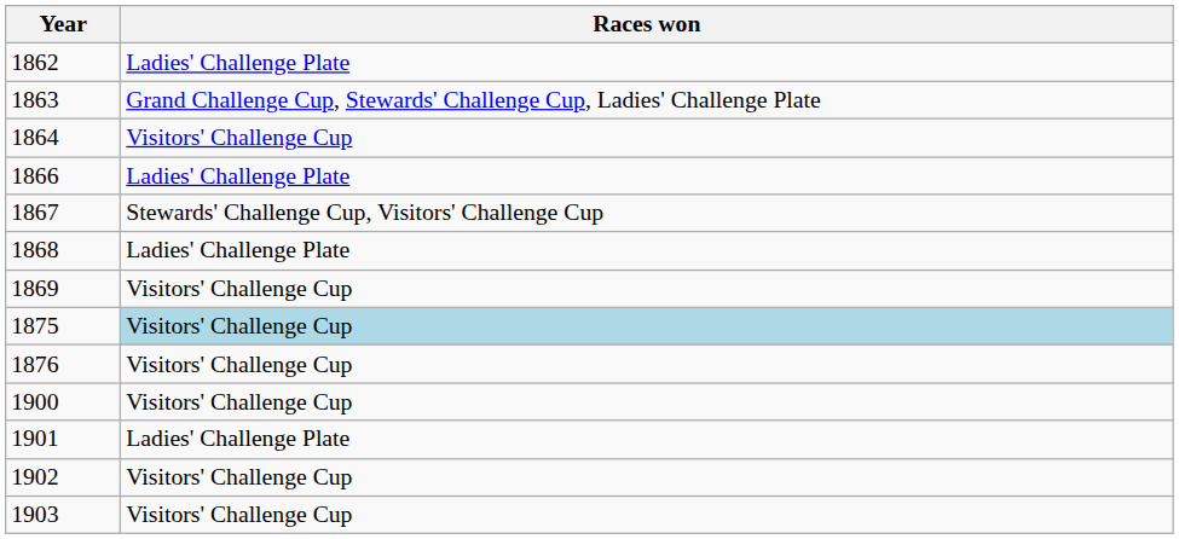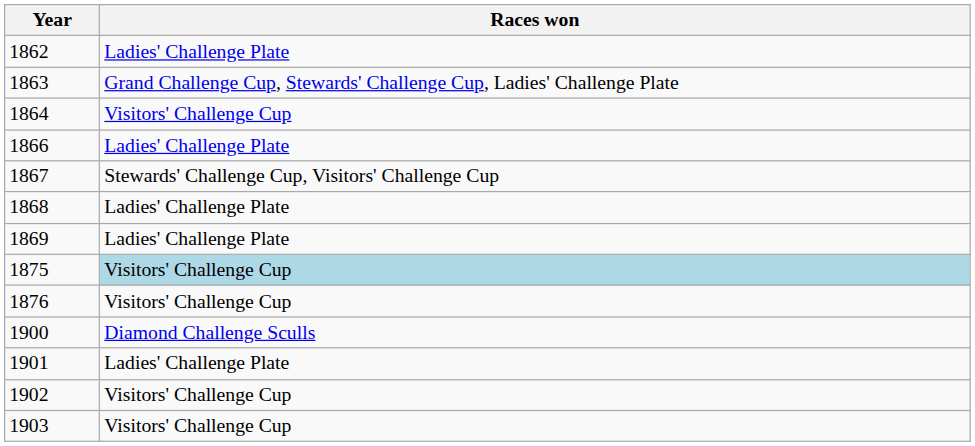 <table class="wikitable">
 <tr>
 <th width=70>Year</th>
 <th width=700>Races won</th>
 </tr>
 <tr>
 <td>1862</td>
 <td><a href='#'>Ladies' Challenge Plate</a></td>
 </tr>
 <tr>
 <td>1863</td>
 <td><a href='#'>Grand Challenge Cup</a>, <a href='#'>Stewards' Challenge Cup</a>, Ladies' Challenge Plate</td>
 </tr>
 <tr>
 <td>1864</td>
 <td><a href='#'>Visitors' Challenge Cup</a></td>
 </tr>
 <tr>
 <td>1866</td>
 <td><a href='#'>Ladies' Challenge Plate</a></td>
 </tr>
 <tr>
 <td>1867</td>
 <td>Stewards' Challenge Cup, Visitors' Challenge Cup</td>
 </tr>
 <tr>
 <td>1868</td>
 <td>Ladies' Challenge Plate</td>
 </tr>
 <tr>
 <td>1869</td>
-<td>Visitors' Challenge Cup</td>
+<td>Ladies' Challenge Plate</td>
 </tr>
 <tr>
 <td>1875</td>
 <td style="background: lightblue;">Visitors' Challenge Cup</td>
 </tr>
 <tr>
 <td>1876</td>
 <td>Visitors' Challenge Cup</td>
 </tr>
 <tr>
 <td>1900</td>
-<td>Visitors' Challenge Cup</td>
+<td><a href='#'>Diamond Challenge Sculls</a></td>
 </tr>
 <tr>
 <td>1901</td>
 <td>Ladies' Challenge Plate</td>
 </tr>
 <tr>
 <td>1902</td>
 <td>Visitors' Challenge Cup</td>
 </tr>
 <tr>
 <td>1903</td>
 <td>Visitors' Challenge Cup</td>
 </tr>
 </table>
